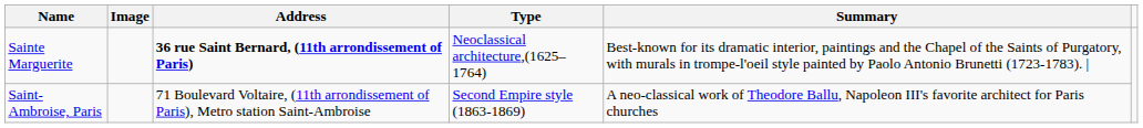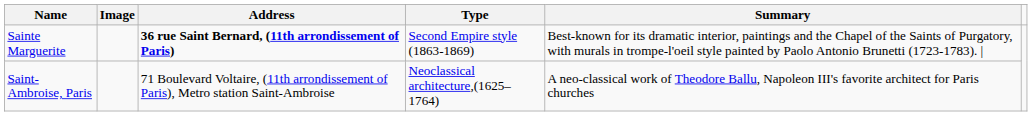 <table class="wikitable sortable">
 <tr>
 <th>Name</th>
 <th>Image</th>
 <th>Address</th>
 <th>Type</th>
 <th class=unsortable>Summary</th>
 <td></td>
 </tr>
 <tr>
 <td><a href='#'>Sainte Marguerite</a></td>
 <td></td>
 <td><strong>36 rue Saint Bernard, (<a href='#'>11th arrondissement of Paris</a>)</strong></td>
-<td><a href='#'>Neoclassical architecture</a>,(1625–1764)</td>
+<td><a href='#'>Second Empire style</a> (1863-1869)</td>
 <td>Best-known for its dramatic interior, paintings and the Chapel of the Saints of Purgatory, with murals in trompe-l'oeil style painted by Paolo Antonio Brunetti (1723-1783). |</td>
 </tr>
 <tr>
 <td><a href='#'>Saint-Ambroise, Paris</a></td>
 <td></td>
 <td>71 Boulevard Voltaire, (<a href='#'>11th arrondissement of Paris</a>), Metro station Saint-Ambroise</td>
-<td><a href='#'>Second Empire style</a> (1863-1869)</td>
+<td><a href='#'>Neoclassical architecture</a>,(1625–1764)</td>
 <td>A neo-classical work of <a href='#'>Theodore Ballu</a>, Napoleon III's favorite architect for Paris churches</td>
 </tr>
 </table>
